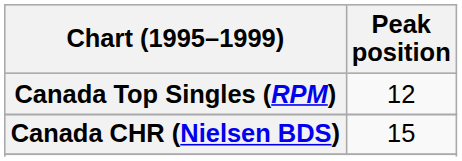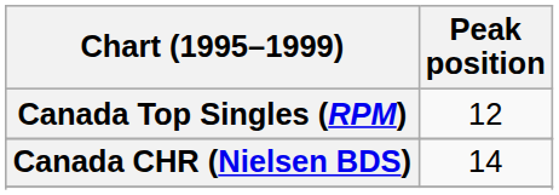 <table class="wikitable sortable plainrowheaders" style="text-align:center">
 <tr>
 <th>Chart (1995–1999)</th>
 <th>Peak<br>position</th>
 </tr>
 <tr>
 <th scope="row">Canada Top Singles (<em><a href='#'>RPM</a></em>)</th>
 <td>12</td>
 </tr>
 <tr>
 </tr>
 <tr>
 </tr>
 <tr>
 <th scope="row">Canada CHR (<a href='#'>Nielsen BDS</a>)</th>
-<td style="text-align:center">15</td>
+<td style="text-align:center">14</td>
 </tr>
 <tr>
 </tr>
 <tr>
 </tr>
 <tr>
 </tr>
 <tr>
 </tr>
 </table>
